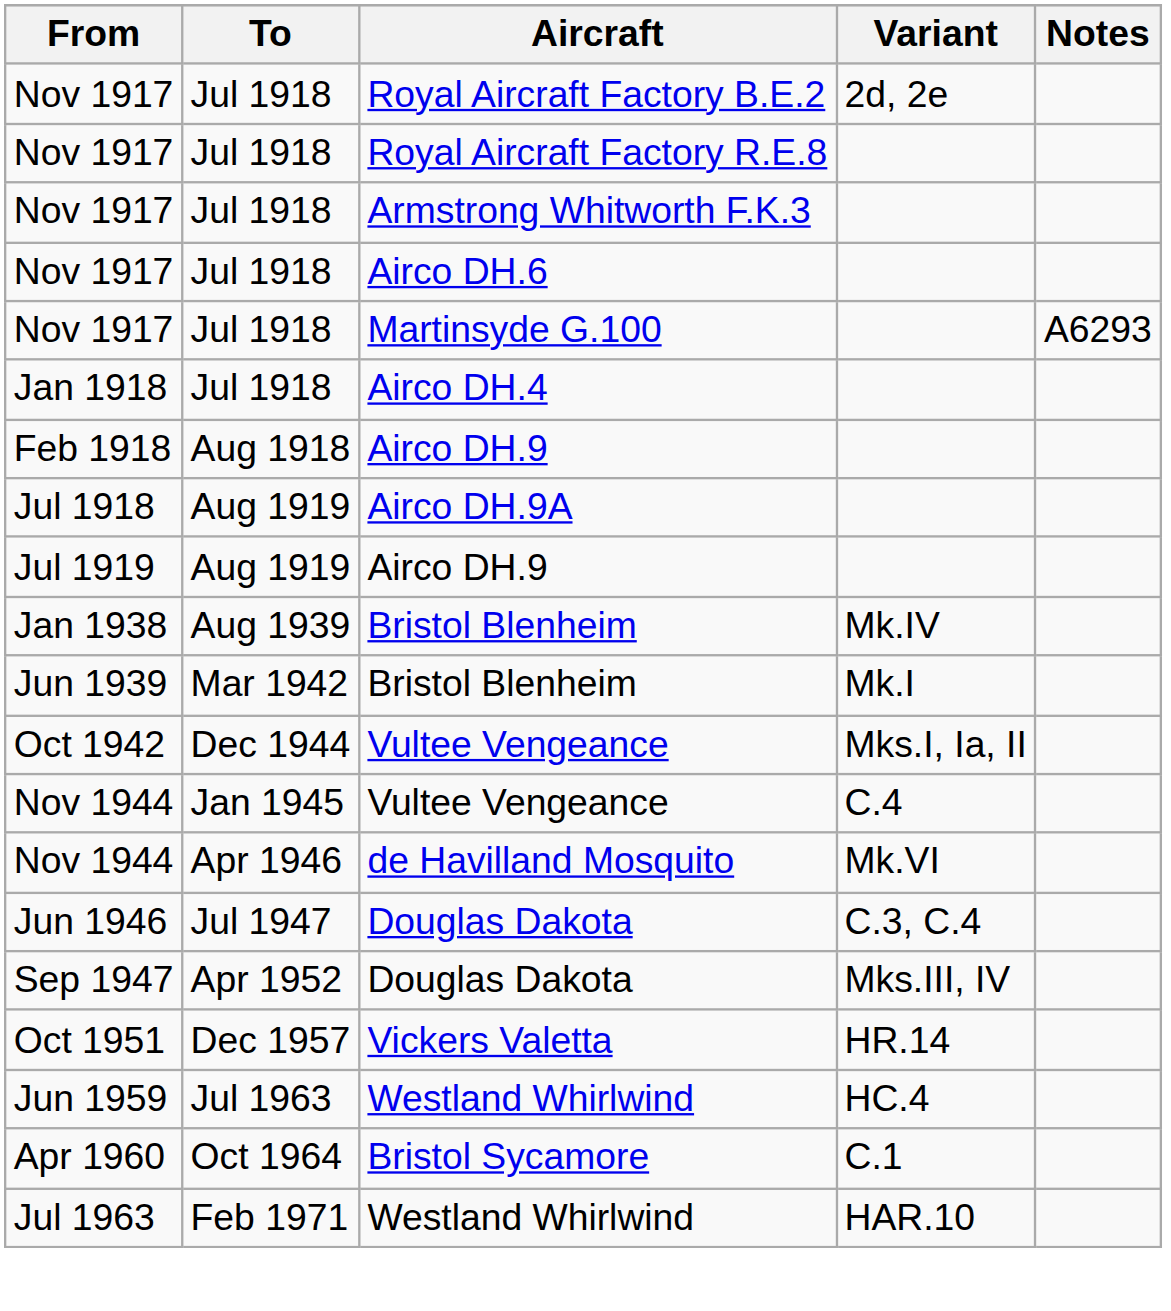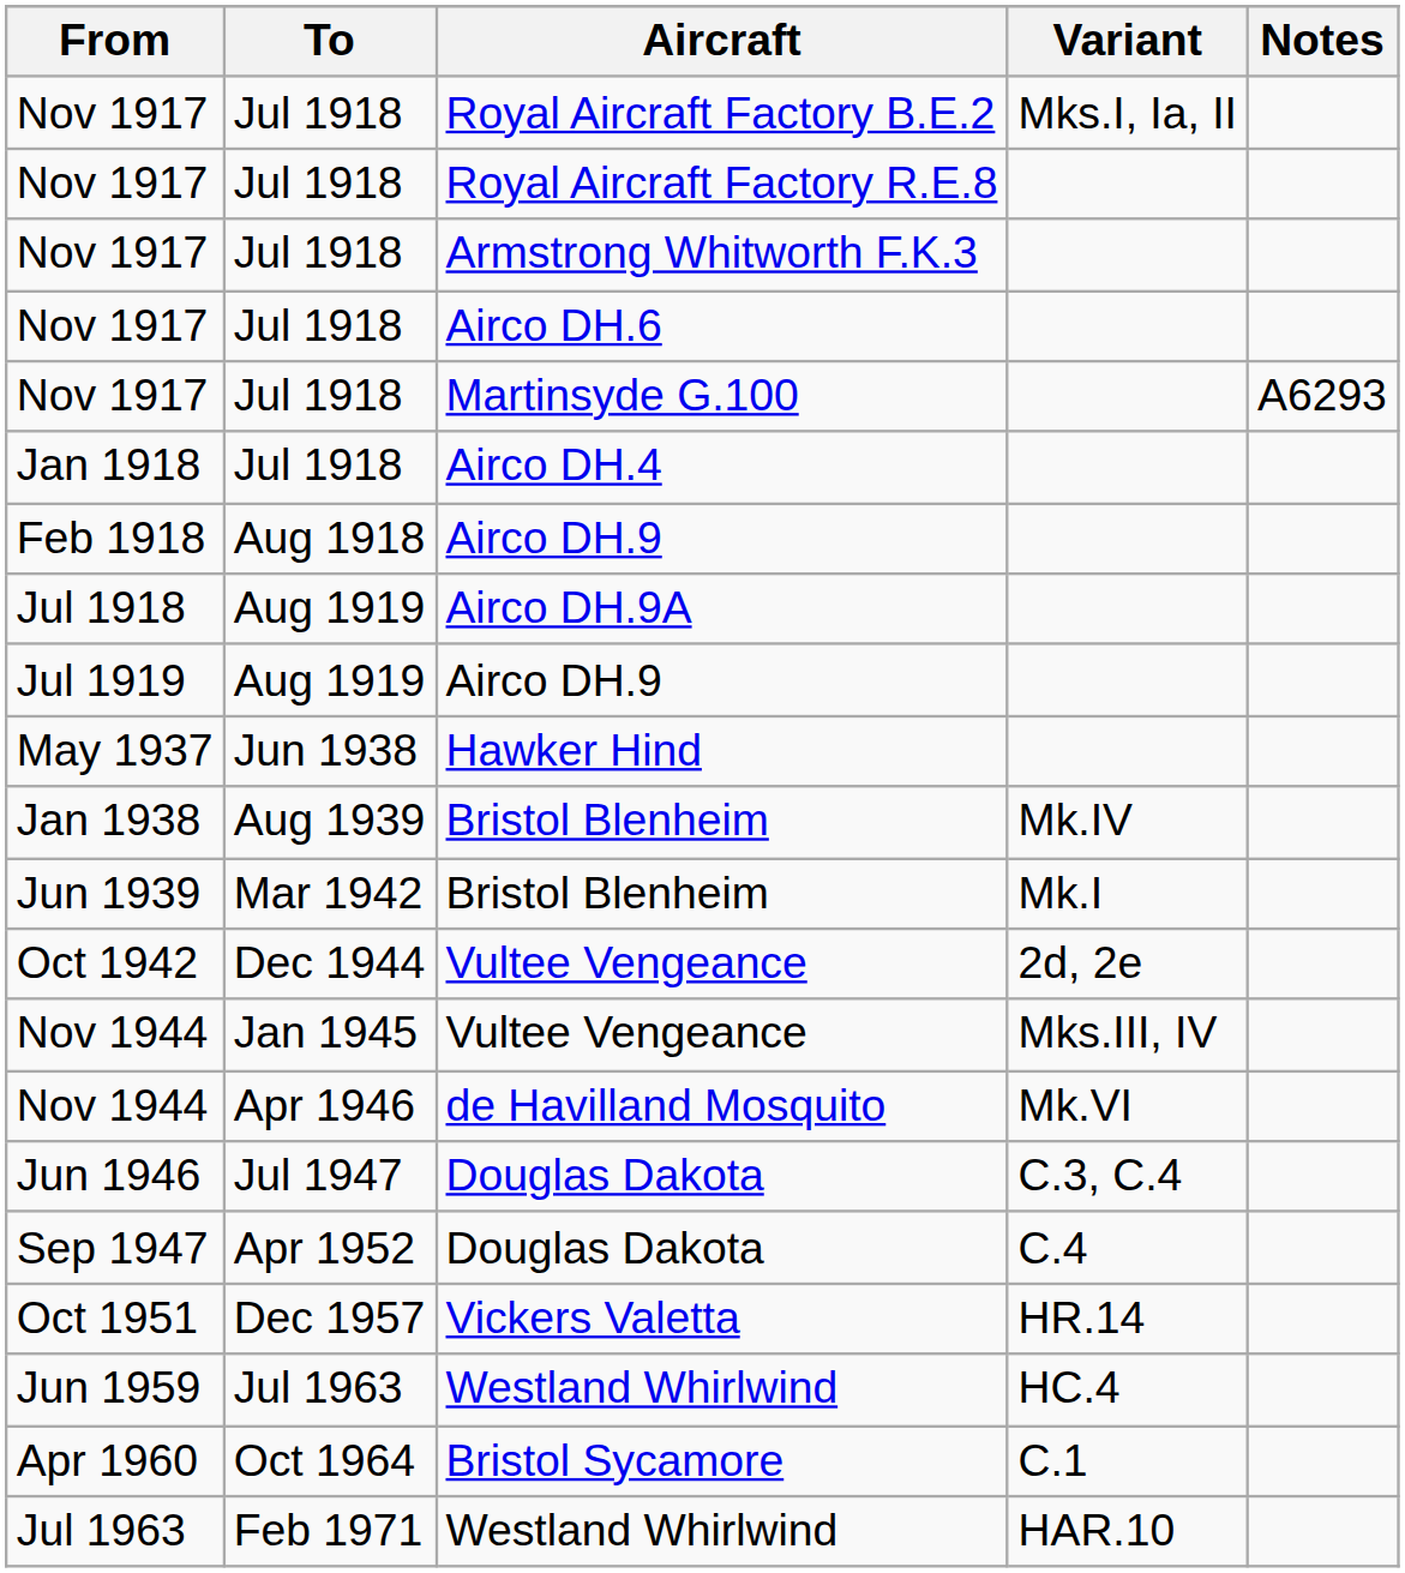 <table class="wikitable">
 <tr>
 </tr>
 <tr>
 <th>From</th>
 <th>To</th>
 <th>Aircraft</th>
 <th>Variant</th>
 <th>Notes</th>
 </tr>
 <tr>
 <td>Nov 1917</td>
 <td>Jul 1918</td>
 <td><a href='#'>Royal Aircraft Factory B.E.2</a></td>
-<td>2d, 2e</td>
+<td>Mks.I, Ia, II</td>
 <td></td>
 </tr>
 <tr>
 <td>Nov 1917</td>
 <td>Jul 1918</td>
 <td><a href='#'>Royal Aircraft Factory R.E.8</a></td>
 <td></td>
 <td></td>
 </tr>
 <tr>
 <td>Nov 1917</td>
 <td>Jul 1918</td>
 <td><a href='#'>Armstrong Whitworth F.K.3</a></td>
 <td></td>
 <td></td>
 </tr>
 <tr>
 <td>Nov 1917</td>
 <td>Jul 1918</td>
 <td><a href='#'>Airco DH.6</a></td>
 <td></td>
 <td></td>
 </tr>
 <tr>
 <td>Nov 1917</td>
 <td>Jul 1918</td>
 <td><a href='#'>Martinsyde G.100</a></td>
 <td></td>
 <td>A6293</td>
 </tr>
 <tr>
 <td>Jan 1918</td>
 <td>Jul 1918</td>
 <td><a href='#'>Airco DH.4</a></td>
 <td></td>
 <td></td>
 </tr>
 <tr>
 <td>Feb 1918</td>
 <td>Aug 1918</td>
 <td><a href='#'>Airco DH.9</a></td>
 <td></td>
 <td></td>
 </tr>
 <tr>
 <td>Jul 1918</td>
 <td>Aug 1919</td>
 <td><a href='#'>Airco DH.9A</a></td>
 <td></td>
 <td></td>
 </tr>
 <tr>
 <td>Jul 1919</td>
 <td>Aug 1919</td>
 <td>Airco DH.9</td>
 <td></td>
 <td></td>
 </tr>
 <tr>
+<td>May 1937</td>
+<td>Jun 1938</td>
+<td><a href='#'>Hawker Hind</a></td>
+<td></td>
+<td></td>
+</tr>
+<tr>
 <td>Jan 1938</td>
 <td>Aug 1939</td>
 <td><a href='#'>Bristol Blenheim</a></td>
 <td>Mk.IV</td>
 <td></td>
 </tr>
 <tr>
 <td>Jun 1939</td>
 <td>Mar 1942</td>
 <td>Bristol Blenheim</td>
 <td>Mk.I</td>
 <td></td>
 </tr>
 <tr>
 <td>Oct 1942</td>
 <td>Dec 1944</td>
 <td><a href='#'>Vultee Vengeance</a></td>
-<td>Mks.I, Ia, II</td>
+<td>2d, 2e</td>
 <td></td>
 </tr>
 <tr>
 <td>Nov 1944</td>
 <td>Jan 1945</td>
 <td>Vultee Vengeance</td>
-<td>C.4</td>
+<td>Mks.III, IV</td>
 <td></td>
 </tr>
 <tr>
 <td>Nov 1944</td>
 <td>Apr 1946</td>
 <td><a href='#'>de Havilland Mosquito</a></td>
 <td>Mk.VI</td>
 <td></td>
 </tr>
 <tr>
 <td>Jun 1946</td>
 <td>Jul 1947</td>
 <td><a href='#'>Douglas Dakota</a></td>
 <td>C.3, C.4</td>
 <td></td>
 </tr>
 <tr>
 <td>Sep 1947</td>
 <td>Apr 1952</td>
 <td>Douglas Dakota</td>
-<td>Mks.III, IV</td>
+<td>C.4</td>
 <td></td>
 </tr>
 <tr>
 <td>Oct 1951</td>
 <td>Dec 1957</td>
 <td><a href='#'>Vickers Valetta</a></td>
 <td>HR.14</td>
 <td></td>
 </tr>
 <tr>
 <td>Jun 1959</td>
 <td>Jul 1963</td>
 <td><a href='#'>Westland Whirlwind</a></td>
 <td>HC.4</td>
 <td></td>
 </tr>
 <tr>
 <td>Apr 1960</td>
 <td>Oct 1964</td>
 <td><a href='#'>Bristol Sycamore</a></td>
 <td>C.1</td>
 <td></td>
 </tr>
 <tr>
 <td>Jul 1963</td>
 <td>Feb 1971</td>
 <td>Westland Whirlwind</td>
 <td>HAR.10</td>
 <td></td>
 </tr>
 </table>
